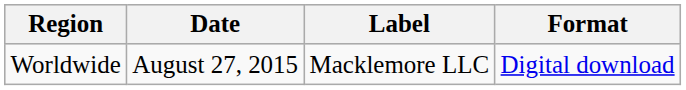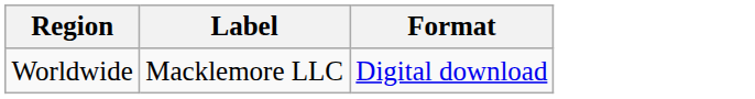 <table class=wikitable>
 <tr>
 <th>Region</th>
-<th>Date</th>
 <th>Label</th>
 <th>Format</th>
 </tr>
 <tr>
 <td>Worldwide</td>
-<td>August 27, 2015</td>
 <td>Macklemore LLC</td>
 <td><a href='#'>Digital download</a></td>
 </tr>
 </table>
